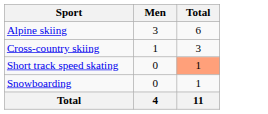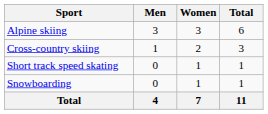 <table class="wikitable sortable" style="text-align:center;">
 <tr>
 <th width=180>Sport</th>
 <th width=55>Men</th>
+<th width=55>Women</th>
 <th width=55>Total</th>
 </tr>
 <tr>
 <td align=left><a href='#'>Alpine skiing</a></td>
+<td>3</td>
 <td>3</td>
 <td>6</td>
 </tr>
 <tr>
 <td align=left><a href='#'>Cross-country skiing</a></td>
 <td>1</td>
+<td>2</td>
 <td>3</td>
 </tr>
 <tr>
 <td align=left><a href='#'>Short track speed skating</a></td>
 <td>0</td>
-<td style="background: lightsalmon;">1</td>
+<td>1</td>
+<td>1</td>
 </tr>
 <tr>
 <td align=left><a href='#'>Snowboarding</a></td>
 <td>0</td>
 <td>1</td>
+<td>1</td>
 </tr>
 <tr>
 <th>Total</th>
 <th>4</th>
+<th>7</th>
 <th>11</th>
 </tr>
 </table>
